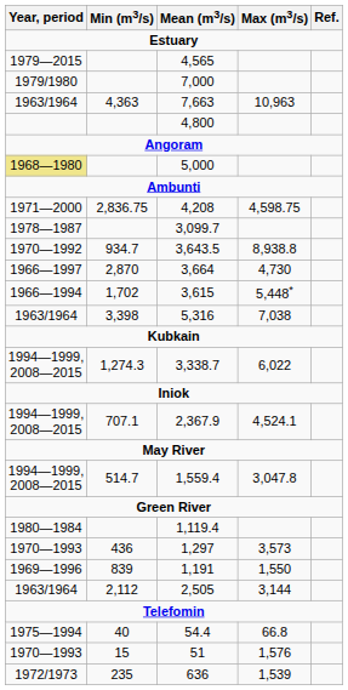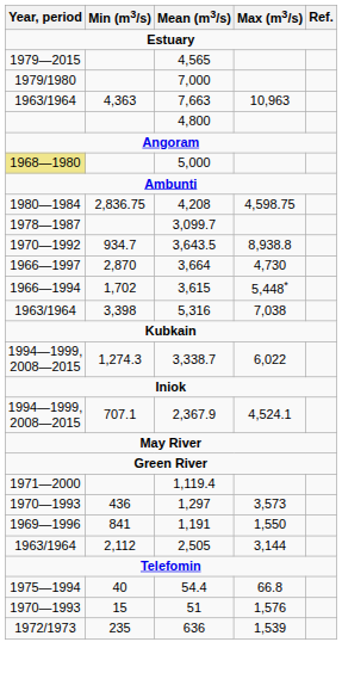 <table class="wikitable" style="text-align:center;">
 <tr>
 <th>Year, period</th>
 <th>Min  (m<sup>3</sup>/s)</th>
 <th>Mean (m<sup>3</sup>/s)</th>
 <th>Max (m<sup>3</sup>/s)</th>
 <th>Ref.</th>
 </tr>
 <tr>
 <td colspan="5"><strong>Estuary</strong><br></td>
 </tr>
 <tr>
 <td>1979—2015</td>
 <td></td>
 <td>4,565</td>
 <td></td>
 <td></td>
 </tr>
 <tr>
 <td>1979/1980</td>
 <td></td>
 <td>7,000</td>
 <td></td>
 <td></td>
 </tr>
 <tr>
 <td>1963/1964</td>
 <td>4,363</td>
 <td>7,663</td>
 <td>10,963</td>
 <td></td>
 </tr>
 <tr>
 <td></td>
 <td></td>
 <td>4,800</td>
 <td></td>
 <td></td>
 </tr>
 <tr>
 <td colspan="5"><strong><a href='#'>Angoram</a></strong><br></td>
 </tr>
 <tr>
 <td style="background: khaki;">1968—1980</td>
 <td></td>
 <td>5,000</td>
 <td></td>
 <td><br></td>
 </tr>
 <tr>
 <td colspan="5"><strong><a href='#'>Ambunti</a></strong><br></td>
 </tr>
 <tr>
-<td>1971—2000</td>
+<td>1980—1984</td>
 <td>2,836.75</td>
 <td>4,208</td>
 <td>4,598.75</td>
 <td></td>
 </tr>
 <tr>
 <td>1978—1987</td>
 <td></td>
 <td>3,099.7</td>
 <td></td>
 <td></td>
 </tr>
 <tr>
 <td>1970—1992</td>
 <td>934.7</td>
 <td>3,643.5</td>
 <td>8,938.8</td>
 <td></td>
 </tr>
 <tr>
 <td>1966—1997</td>
 <td>2,870</td>
 <td>3,664</td>
 <td>4,730</td>
 <td></td>
 </tr>
 <tr>
 <td>1966—1994</td>
 <td>1,702</td>
 <td>3,615</td>
 <td>5,448<sup>*</sup></td>
 <td></td>
 </tr>
 <tr>
 <td>1963/1964</td>
 <td>3,398</td>
 <td>5,316</td>
 <td>7,038</td>
 <td></td>
 </tr>
 <tr>
 <td colspan="5"><strong>Kubkain</strong><br></td>
 </tr>
 <tr>
 <td>1994—1999,<br>2008—2015</td>
 <td>1,274.3</td>
 <td>3,338.7</td>
 <td>6,022</td>
 <td></td>
 </tr>
 <tr>
 <td colspan="5"><strong>Iniok</strong><br></td>
 </tr>
 <tr>
 <td>1994—1999,<br>2008—2015</td>
 <td>707.1</td>
 <td>2,367.9</td>
 <td>4,524.1</td>
 <td></td>
 </tr>
 <tr>
 <td colspan="5"><strong>May River</strong><br></td>
 </tr>
 <tr>
-<td>1994—1999,<br>2008—2015</td>
-<td>514.7</td>
-<td>1,559.4</td>
-<td>3,047.8</td>
-<td></td>
-</tr>
-<tr>
 <td colspan="5"><strong>Green River</strong><br></td>
 </tr>
 <tr>
-<td>1980—1984</td>
+<td>1971—2000</td>
 <td></td>
 <td>1,119.4</td>
 <td></td>
 <td></td>
 </tr>
 <tr>
 <td>1970—1993</td>
 <td>436</td>
 <td>1,297</td>
 <td>3,573</td>
 <td></td>
 </tr>
 <tr>
 <td>1969—1996</td>
-<td>839</td>
+<td>841</td>
 <td>1,191</td>
 <td>1,550</td>
 <td></td>
 </tr>
 <tr>
 <td>1963/1964</td>
 <td>2,112</td>
 <td>2,505</td>
 <td>3,144</td>
 <td></td>
 </tr>
 <tr>
 <td colspan="5"><strong><a href='#'>Telefomin</a></strong><br></td>
 </tr>
 <tr>
 <td>1975—1994</td>
 <td>40</td>
 <td>54.4</td>
 <td>66.8</td>
 <td></td>
 </tr>
 <tr>
 <td>1970—1993</td>
 <td>15</td>
 <td>51</td>
 <td>1,576</td>
 <td></td>
 </tr>
 <tr>
 <td>1972/1973</td>
 <td>235</td>
 <td>636</td>
 <td>1,539</td>
 <td></td>
 </tr>
 </table>
